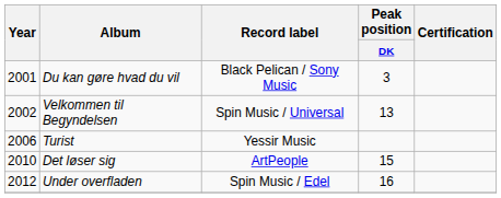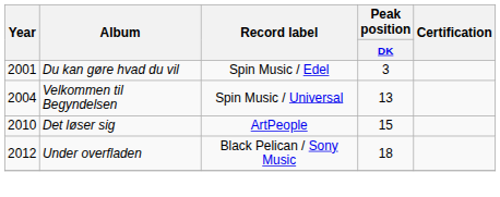 <table class="wikitable">
 <tr>
 <th width="33" rowspan="2" style="text-align:center;">Year</th>
 <th rowspan="2">Album</th>
 <th rowspan="2">Record label</th>
 <th colspan="1">Peak <br>position</th>
 <th rowspan="2">Certification</th>
 </tr>
 <tr>
 <th align="center"><a href='#'><small>DK</small></a><br></th>
 </tr>
 <tr>
 <td align="center">2001</td>
 <td><em>Du kan gøre hvad du vil</em></td>
-<td align="center">Black Pelican / <a href='#'>Sony Music</a></td>
+<td align="center">Spin Music / <a href='#'>Edel</a></td>
 <td align="center">3</td>
 <td></td>
 </tr>
 <tr>
-<td align="center">2002</td>
+<td align="center">2004</td>
 <td><em>Velkommen til Begyndelsen</em></td>
 <td align="center">Spin Music / <a href='#'>Universal</a></td>
 <td align="center">13</td>
-<td></td>
-</tr>
-<tr>
-<td align="center">2006</td>
-<td><em>Turist</em></td>
-<td align="center">Yessir Music</td>
-<td align="center"></td>
 <td></td>
 </tr>
 <tr>
 <td align="center">2010</td>
 <td><em>Det løser sig</em></td>
 <td align="center"><a href='#'>ArtPeople</a></td>
 <td align="center">15</td>
 <td></td>
 </tr>
 <tr>
 <td align="center">2012</td>
 <td><em>Under overfladen</em></td>
-<td align="center">Spin Music / <a href='#'>Edel</a></td>
-<td align="center">16</td>
+<td align="center">Black Pelican / <a href='#'>Sony Music</a></td>
+<td align="center">18</td>
 <td></td>
 </tr>
 <tr>
 </tr>
 </table>
